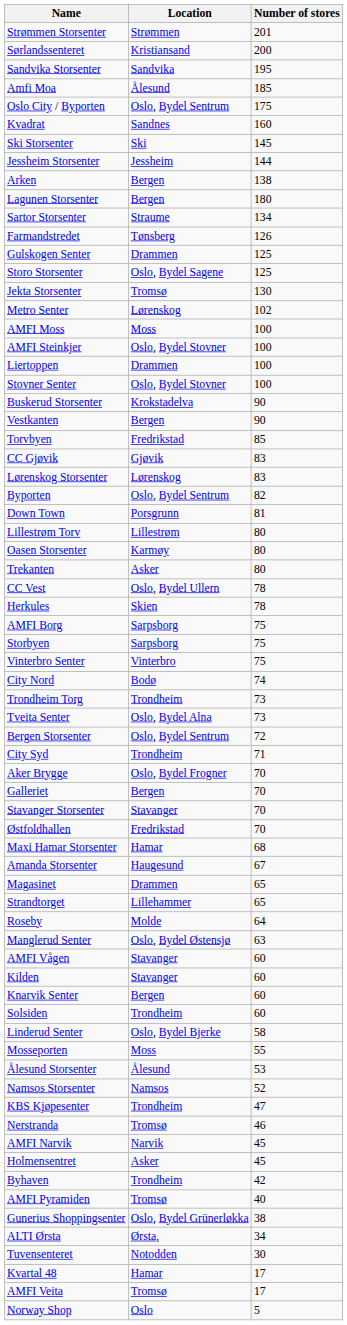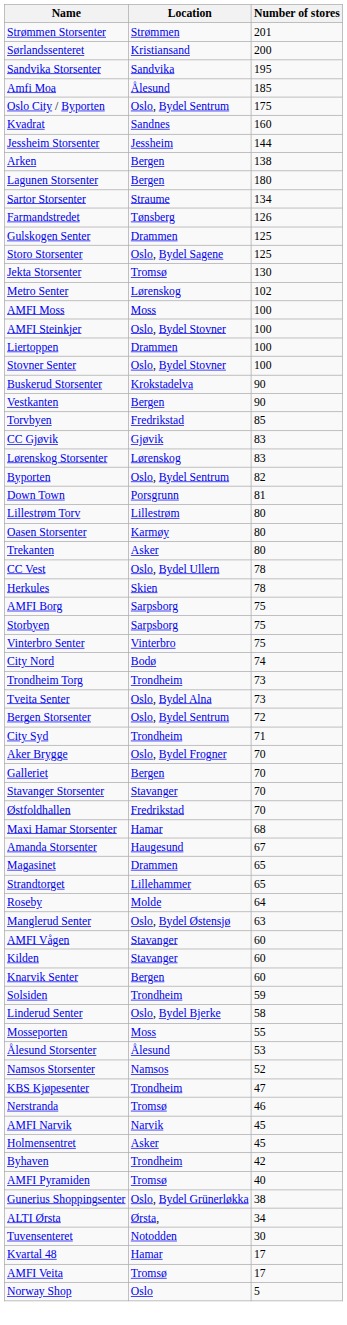 <table class="wikitable">
 <tr>
 <th>Name</th>
 <th>Location</th>
 <th>Number of stores</th>
 </tr>
 <tr>
 <td><a href='#'>Strømmen Storsenter</a></td>
 <td><a href='#'>Strømmen</a></td>
 <td>201</td>
 </tr>
 <tr>
 <td><a href='#'>Sørlandssenteret</a></td>
 <td><a href='#'>Kristiansand</a></td>
 <td>200</td>
 </tr>
 <tr>
 <td><a href='#'>Sandvika Storsenter</a></td>
 <td><a href='#'>Sandvika</a></td>
 <td>195</td>
 </tr>
 <tr>
 <td><a href='#'>Amfi Moa</a></td>
 <td><a href='#'>Ålesund</a></td>
 <td>185</td>
 </tr>
 <tr>
 <td><a href='#'>Oslo City</a> / <a href='#'>Byporten</a></td>
 <td><a href='#'>Oslo</a>, <a href='#'>Bydel Sentrum</a></td>
 <td>175</td>
 </tr>
 <tr>
 <td><a href='#'>Kvadrat</a></td>
 <td><a href='#'>Sandnes</a></td>
 <td>160</td>
-</tr>
-<tr>
-<td><a href='#'>Ski Storsenter</a></td>
-<td><a href='#'>Ski</a></td>
-<td>145</td>
 </tr>
 <tr>
 <td><a href='#'>Jessheim Storsenter</a></td>
 <td><a href='#'>Jessheim</a></td>
 <td>144</td>
 </tr>
 <tr>
 <td><a href='#'>Arken</a></td>
 <td><a href='#'>Bergen</a></td>
 <td>138</td>
 </tr>
 <tr>
 <td><a href='#'>Lagunen Storsenter</a></td>
 <td><a href='#'>Bergen</a></td>
 <td>180</td>
 </tr>
 <tr>
 <td><a href='#'>Sartor Storsenter</a></td>
 <td><a href='#'>Straume</a></td>
 <td>134</td>
 </tr>
 <tr>
 <td><a href='#'>Farmandstredet</a></td>
 <td><a href='#'>Tønsberg</a></td>
 <td>126</td>
 </tr>
 <tr>
 <td><a href='#'>Gulskogen Senter</a></td>
 <td><a href='#'>Drammen</a></td>
 <td>125</td>
 </tr>
 <tr>
 <td><a href='#'>Storo Storsenter</a></td>
 <td><a href='#'>Oslo</a>, <a href='#'>Bydel Sagene</a></td>
 <td>125</td>
 </tr>
 <tr>
 <td><a href='#'>Jekta Storsenter</a></td>
 <td><a href='#'>Tromsø</a></td>
 <td>130</td>
 </tr>
 <tr>
 <td><a href='#'>Metro Senter</a></td>
 <td><a href='#'>Lørenskog</a></td>
 <td>102</td>
 </tr>
 <tr>
 <td><a href='#'>AMFI Moss</a></td>
 <td><a href='#'>Moss</a></td>
 <td>100</td>
 </tr>
 <tr>
 <td><a href='#'>AMFI Steinkjer</a></td>
 <td><a href='#'>Oslo</a>, <a href='#'>Bydel Stovner</a></td>
 <td>100</td>
 </tr>
 <tr>
 <td><a href='#'>Liertoppen</a></td>
 <td><a href='#'>Drammen</a></td>
 <td>100</td>
 </tr>
 <tr>
 <td><a href='#'>Stovner Senter</a></td>
 <td><a href='#'>Oslo</a>, <a href='#'>Bydel Stovner</a></td>
 <td>100</td>
 </tr>
 <tr>
 <td><a href='#'>Buskerud Storsenter</a></td>
 <td><a href='#'>Krokstadelva</a></td>
 <td>90</td>
 </tr>
 <tr>
 <td><a href='#'>Vestkanten</a></td>
 <td><a href='#'>Bergen</a></td>
 <td>90</td>
 </tr>
 <tr>
 <td><a href='#'>Torvbyen</a></td>
 <td><a href='#'>Fredrikstad</a></td>
 <td>85</td>
 </tr>
 <tr>
 <td><a href='#'>CC Gjøvik</a></td>
 <td><a href='#'>Gjøvik</a></td>
 <td>83</td>
 </tr>
 <tr>
 <td><a href='#'>Lørenskog Storsenter</a></td>
 <td><a href='#'>Lørenskog</a></td>
 <td>83</td>
 </tr>
 <tr>
 <td><a href='#'>Byporten</a></td>
 <td><a href='#'>Oslo</a>, <a href='#'>Bydel Sentrum</a></td>
 <td>82</td>
 </tr>
 <tr>
 <td><a href='#'>Down Town</a></td>
 <td><a href='#'>Porsgrunn</a></td>
 <td>81</td>
 </tr>
 <tr>
 <td><a href='#'>Lillestrøm Torv</a></td>
 <td><a href='#'>Lillestrøm</a></td>
 <td>80</td>
 </tr>
 <tr>
 <td><a href='#'>Oasen Storsenter</a></td>
 <td><a href='#'>Karmøy</a></td>
 <td>80</td>
 </tr>
 <tr>
 <td><a href='#'>Trekanten</a></td>
 <td><a href='#'>Asker</a></td>
 <td>80</td>
 </tr>
 <tr>
 <td><a href='#'>CC Vest</a></td>
 <td><a href='#'>Oslo</a>, <a href='#'>Bydel Ullern</a></td>
 <td>78</td>
 </tr>
 <tr>
 <td><a href='#'>Herkules</a></td>
 <td><a href='#'>Skien</a></td>
 <td>78</td>
 </tr>
 <tr>
 <td><a href='#'>AMFI Borg</a></td>
 <td><a href='#'>Sarpsborg</a></td>
 <td>75</td>
 </tr>
 <tr>
 <td><a href='#'>Storbyen</a></td>
 <td><a href='#'>Sarpsborg</a></td>
 <td>75</td>
 </tr>
 <tr>
 <td><a href='#'>Vinterbro Senter</a></td>
 <td><a href='#'>Vinterbro</a></td>
 <td>75</td>
 </tr>
 <tr>
 <td><a href='#'>City Nord</a></td>
 <td><a href='#'>Bodø</a></td>
 <td>74</td>
 </tr>
 <tr>
 <td><a href='#'>Trondheim Torg</a></td>
 <td><a href='#'>Trondheim</a></td>
 <td>73</td>
 </tr>
 <tr>
 <td><a href='#'>Tveita Senter</a></td>
 <td><a href='#'>Oslo</a>, <a href='#'>Bydel Alna</a></td>
 <td>73</td>
 </tr>
 <tr>
 <td><a href='#'>Bergen Storsenter</a></td>
 <td><a href='#'>Oslo</a>, <a href='#'>Bydel Sentrum</a></td>
 <td>72</td>
 </tr>
 <tr>
 <td><a href='#'>City Syd</a></td>
 <td><a href='#'>Trondheim</a></td>
 <td>71</td>
 </tr>
 <tr>
 <td><a href='#'>Aker Brygge</a></td>
 <td><a href='#'>Oslo</a>, <a href='#'>Bydel Frogner</a></td>
 <td>70</td>
 </tr>
 <tr>
 <td><a href='#'>Galleriet</a></td>
 <td><a href='#'>Bergen</a></td>
 <td>70</td>
 </tr>
 <tr>
 <td><a href='#'>Stavanger Storsenter</a></td>
 <td><a href='#'>Stavanger</a></td>
 <td>70</td>
 </tr>
 <tr>
 <td><a href='#'>Østfoldhallen</a></td>
 <td><a href='#'>Fredrikstad</a></td>
 <td>70</td>
 </tr>
 <tr>
 <td><a href='#'>Maxi Hamar Storsenter</a></td>
 <td><a href='#'>Hamar</a></td>
 <td>68</td>
 </tr>
 <tr>
 <td><a href='#'>Amanda Storsenter</a></td>
 <td><a href='#'>Haugesund</a></td>
 <td>67</td>
 </tr>
 <tr>
 <td><a href='#'>Magasinet</a></td>
 <td><a href='#'>Drammen</a></td>
 <td>65</td>
 </tr>
 <tr>
 <td><a href='#'>Strandtorget</a></td>
 <td><a href='#'>Lillehammer</a></td>
 <td>65</td>
 </tr>
 <tr>
 <td><a href='#'>Roseby</a></td>
 <td><a href='#'>Molde</a></td>
 <td>64</td>
 </tr>
 <tr>
 <td><a href='#'>Manglerud Senter</a></td>
 <td><a href='#'>Oslo</a>, <a href='#'>Bydel Østensjø</a></td>
 <td>63</td>
 </tr>
 <tr>
 <td><a href='#'>AMFI Vågen</a></td>
 <td><a href='#'>Stavanger</a></td>
 <td>60</td>
 </tr>
 <tr>
 <td><a href='#'>Kilden</a></td>
 <td><a href='#'>Stavanger</a></td>
 <td>60</td>
 </tr>
 <tr>
 <td><a href='#'>Knarvik Senter</a></td>
 <td><a href='#'>Bergen</a></td>
 <td>60</td>
 </tr>
 <tr>
 <td><a href='#'>Solsiden</a></td>
 <td><a href='#'>Trondheim</a></td>
-<td>60</td>
+<td>59</td>
 </tr>
 <tr>
 <td><a href='#'>Linderud Senter</a></td>
 <td><a href='#'>Oslo</a>, <a href='#'>Bydel Bjerke</a></td>
 <td>58</td>
 </tr>
 <tr>
 <td><a href='#'>Mosseporten</a></td>
 <td><a href='#'>Moss</a></td>
 <td>55</td>
 </tr>
 <tr>
 <td><a href='#'>Ålesund Storsenter</a></td>
 <td><a href='#'>Ålesund</a></td>
 <td>53</td>
 </tr>
 <tr>
 <td><a href='#'>Namsos Storsenter</a></td>
 <td><a href='#'>Namsos</a></td>
 <td>52</td>
 </tr>
 <tr>
 <td><a href='#'>KBS Kjøpesenter</a></td>
 <td><a href='#'>Trondheim</a></td>
 <td>47</td>
 </tr>
 <tr>
 <td><a href='#'>Nerstranda</a></td>
 <td><a href='#'>Tromsø</a></td>
 <td>46</td>
 </tr>
 <tr>
 <td><a href='#'>AMFI Narvik</a></td>
 <td><a href='#'>Narvik</a></td>
 <td>45</td>
 </tr>
 <tr>
 <td><a href='#'>Holmensentret</a></td>
 <td><a href='#'>Asker</a></td>
 <td>45</td>
 </tr>
 <tr>
 <td><a href='#'>Byhaven</a></td>
 <td><a href='#'>Trondheim</a></td>
 <td>42</td>
 </tr>
 <tr>
 <td><a href='#'>AMFI Pyramiden</a></td>
 <td><a href='#'>Tromsø</a></td>
 <td>40</td>
 </tr>
 <tr>
 <td><a href='#'>Gunerius Shoppingsenter</a></td>
 <td><a href='#'>Oslo</a>, <a href='#'>Bydel Grünerløkka</a></td>
 <td>38</td>
 </tr>
 <tr>
 <td><a href='#'>ALTI Ørsta</a></td>
 <td><a href='#'>Ørsta</a>,</td>
 <td>34</td>
 </tr>
 <tr>
 <td><a href='#'>Tuvensenteret</a></td>
 <td><a href='#'>Notodden</a></td>
 <td>30</td>
 </tr>
 <tr>
 <td><a href='#'>Kvartal 48</a></td>
 <td><a href='#'>Hamar</a></td>
 <td>17</td>
 </tr>
 <tr>
 <td><a href='#'>AMFI Veita</a></td>
 <td><a href='#'>Tromsø</a></td>
 <td>17</td>
 </tr>
 <tr>
 <td><a href='#'>Norway Shop</a></td>
 <td><a href='#'>Oslo</a></td>
 <td>5</td>
 </tr>
 </table>
